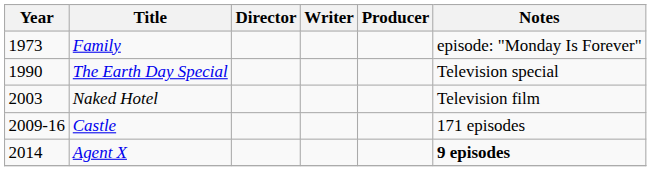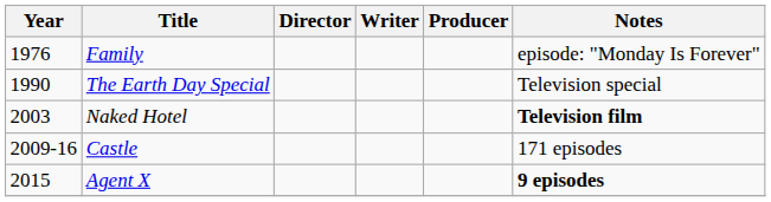 <table class="wikitable">
 <tr>
 <th>Year</th>
 <th>Title</th>
 <th>Director</th>
 <th>Writer</th>
 <th>Producer</th>
 <th>Notes</th>
 </tr>
 <tr>
-<td>1973</td>
+<td>1976</td>
 <td><em><a href='#'>Family</a></em></td>
 <td></td>
 <td></td>
 <td></td>
 <td>episode: "Monday Is Forever"</td>
 </tr>
 <tr>
 <td>1990</td>
 <td><em><a href='#'>The Earth Day Special</a></em></td>
 <td></td>
 <td></td>
 <td></td>
 <td>Television special</td>
 </tr>
 <tr>
 <td>2003</td>
 <td><em>Naked Hotel</em></td>
 <td></td>
 <td></td>
 <td></td>
-<td>Television film</td>
+<td><strong>Television film</strong></td>
 </tr>
 <tr>
 <td>2009-16</td>
 <td><em><a href='#'>Castle</a></em></td>
 <td></td>
 <td></td>
 <td></td>
 <td>171 episodes</td>
 </tr>
 <tr>
-<td>2014</td>
+<td>2015</td>
 <td><em><a href='#'>Agent X</a></em></td>
 <td></td>
 <td></td>
 <td></td>
 <td><strong>9 episodes</strong></td>
 </tr>
 <tr>
 </tr>
 </table>
